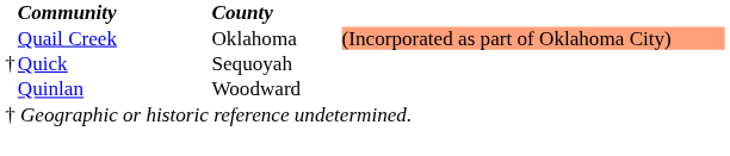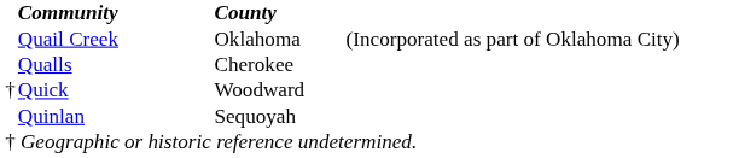 <table border="0" cellpadding="0">
 <tr>
 <td></td>
 <td width="150px"><strong><em>Community</em></strong></td>
 <td width="100px"><strong><em>County</em></strong></td>
 <td width="300px"></td>
 </tr>
 <tr>
 <td></td>
 <td><a href='#'>Quail Creek</a></td>
 <td>Oklahoma</td>
-<td style="background: lightsalmon;">(Incorporated as part of Oklahoma City)</td>
+<td>(Incorporated as part of Oklahoma City)</td>
+</tr>
+<tr>
+<td></td>
+<td><a href='#'>Qualls</a></td>
+<td>Cherokee</td>
+<td></td>
 </tr>
 <tr>
 <td>†</td>
 <td><a href='#'>Quick</a></td>
-<td>Sequoyah</td>
+<td>Woodward</td>
 <td></td>
 </tr>
 <tr>
 <td></td>
 <td><a href='#'>Quinlan</a></td>
-<td>Woodward</td>
+<td>Sequoyah</td>
 <td></td>
 </tr>
 <tr>
 <td colspan="4">† <em>Geographic or historic reference undetermined.</em></td>
 </tr>
 </table>
